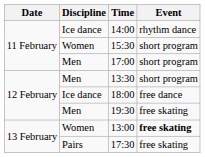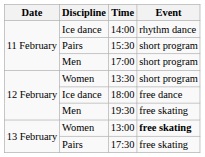 <table class=wikitable>
 <tr>
 <th>Date</th>
 <th>Discipline</th>
 <th>Time</th>
 <th>Event</th>
 </tr>
 <tr>
 <td rowspan="3">11 February</td>
 <td>Ice dance</td>
 <td>14:00</td>
 <td>rhythm dance</td>
 </tr>
 <tr>
-<td>Women</td>
+<td>Pairs</td>
 <td>15:30</td>
 <td>short program</td>
 </tr>
 <tr>
 <td>Men</td>
 <td>17:00</td>
 <td>short program</td>
 </tr>
 <tr>
 <td rowspan="3">12 February</td>
-<td>Men</td>
+<td>Women</td>
 <td>13:30</td>
 <td>short program</td>
 </tr>
 <tr>
 <td>Ice dance</td>
 <td>18:00</td>
 <td>free dance</td>
 </tr>
 <tr>
 <td>Men</td>
 <td>19:30</td>
 <td>free skating</td>
 </tr>
 <tr>
 <td rowspan="2">13 February</td>
 <td>Women</td>
 <td>13:00</td>
 <td><strong>free skating</strong></td>
 </tr>
 <tr>
 <td>Pairs</td>
 <td>17:30</td>
 <td>free skating</td>
 </tr>
 </table>
